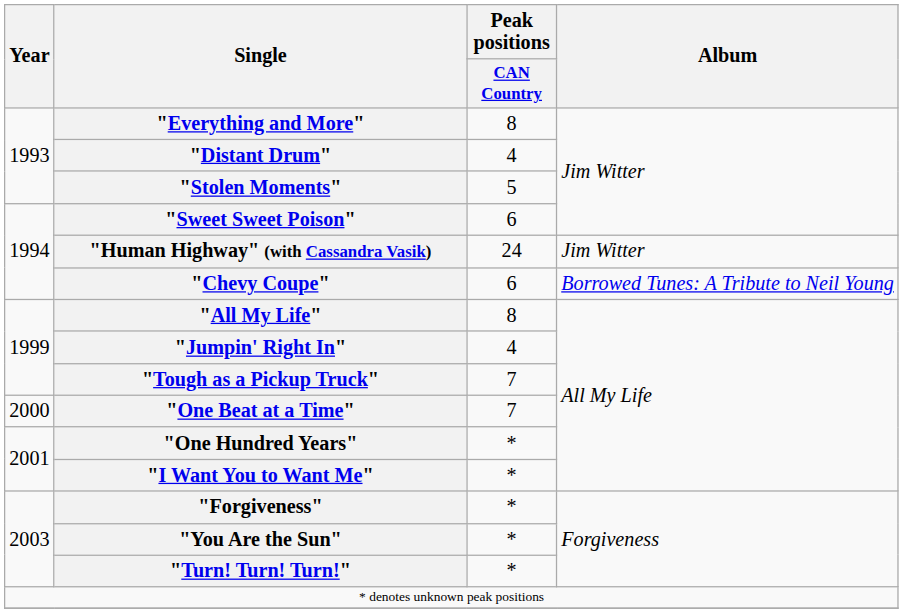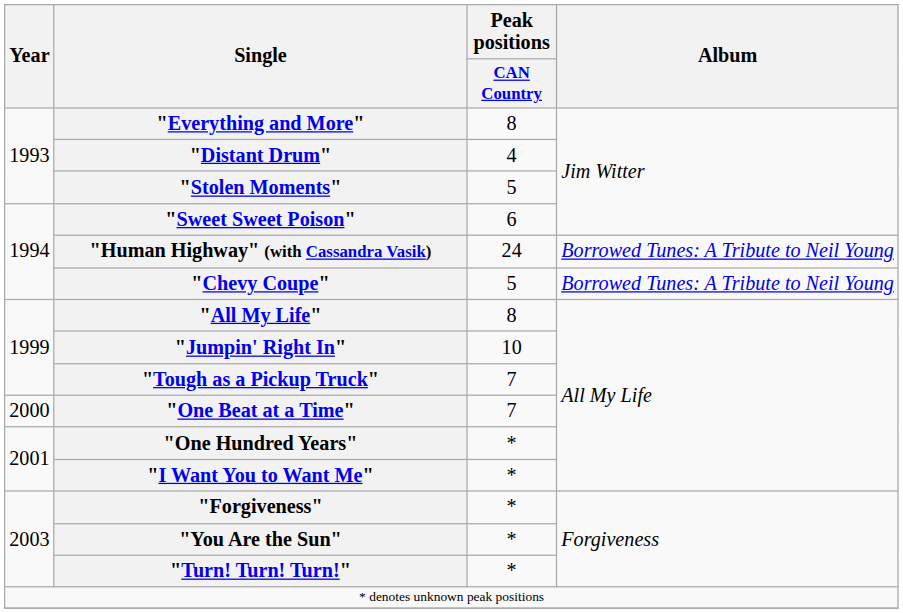 <table class="wikitable plainrowheaders" style="text-align:center;">
 <tr>
 <th rowspan="2">Year</th>
 <th rowspan="2" style="width:20em;">Single</th>
 <th>Peak positions</th>
 <th rowspan="2">Album</th>
 </tr>
 <tr style="font-size:smaller;">
 <th width="65"><a href='#'>CAN Country</a></th>
 </tr>
 <tr>
 <td rowspan="3">1993</td>
 <th scope="row">"<a href='#'>Everything and More</a>"</th>
 <td>8</td>
 <td align="left" rowspan="4"><em>Jim Witter</em></td>
 </tr>
 <tr>
 <th scope="row">"<a href='#'>Distant Drum</a>"</th>
 <td>4</td>
 </tr>
 <tr>
 <th scope="row">"<a href='#'>Stolen Moments</a>"</th>
 <td>5</td>
 </tr>
 <tr>
 <td rowspan="3">1994</td>
 <th scope="row">"<a href='#'>Sweet Sweet Poison</a>"</th>
 <td>6</td>
 </tr>
 <tr>
 <th scope="row">"Human Highway" <small>(with <a href='#'>Cassandra Vasik</a>)</small></th>
 <td>24</td>
-<td align="left"><em>Jim Witter</em></td>
+<td align="left"><em><a href='#'>Borrowed Tunes: A Tribute to Neil Young</a></em></td>
 </tr>
 <tr>
 <th scope="row">"<a href='#'>Chevy Coupe</a>"</th>
-<td>6</td>
+<td>5</td>
 <td align="left"><em><a href='#'>Borrowed Tunes: A Tribute to Neil Young</a></em></td>
 </tr>
 <tr>
 <td rowspan="3">1999</td>
 <th scope="row">"<a href='#'>All My Life</a>"</th>
 <td>8</td>
 <td align="left" rowspan="6"><em>All My Life</em></td>
 </tr>
 <tr>
 <th scope="row">"<a href='#'>Jumpin' Right In</a>"</th>
-<td>4</td>
+<td>10</td>
 </tr>
 <tr>
 <th scope="row">"<a href='#'>Tough as a Pickup Truck</a>"</th>
 <td>7</td>
 </tr>
 <tr>
 <td>2000</td>
 <th scope="row">"<a href='#'>One Beat at a Time</a>"</th>
 <td>7</td>
 </tr>
 <tr>
 <td rowspan="2">2001</td>
 <th scope="row">"One Hundred Years"</th>
 <td>*</td>
 </tr>
 <tr>
 <th scope="row">"<a href='#'>I Want You to Want Me</a>"</th>
 <td>*</td>
 </tr>
 <tr>
 <td rowspan="3">2003</td>
 <th scope="row">"Forgiveness"</th>
 <td>*</td>
 <td align="left" rowspan="3"><em>Forgiveness</em></td>
 </tr>
 <tr>
 <th scope="row">"You Are the Sun"</th>
 <td>*</td>
 </tr>
 <tr>
 <th scope="row">"<a href='#'>Turn! Turn! Turn!</a>"</th>
 <td>*</td>
 </tr>
 <tr>
 <td colspan="4" style="font-size:8pt">* denotes unknown peak positions</td>
 </tr>
 <tr>
 </tr>
 </table>
